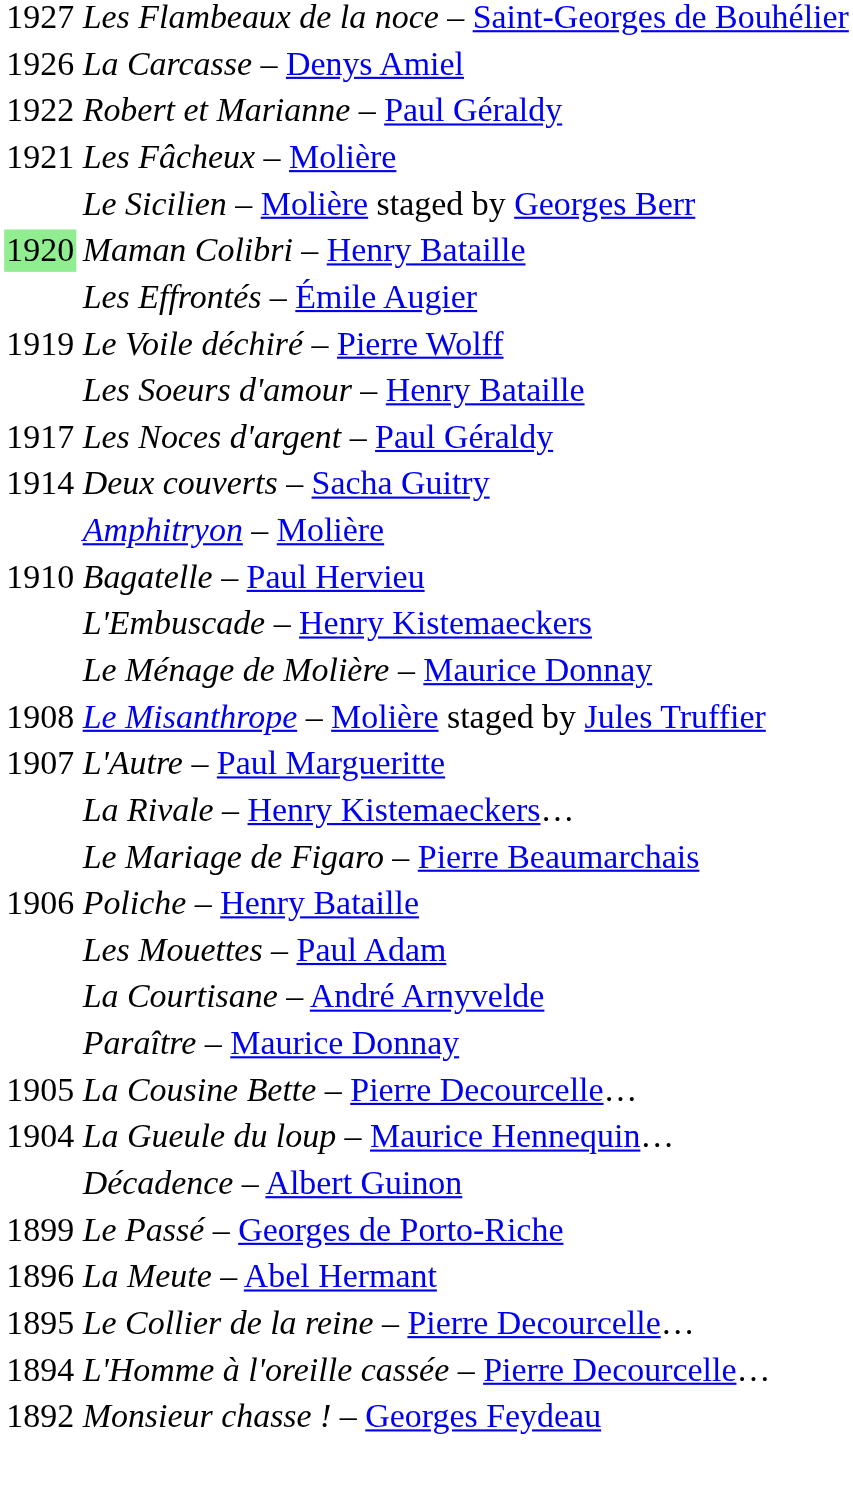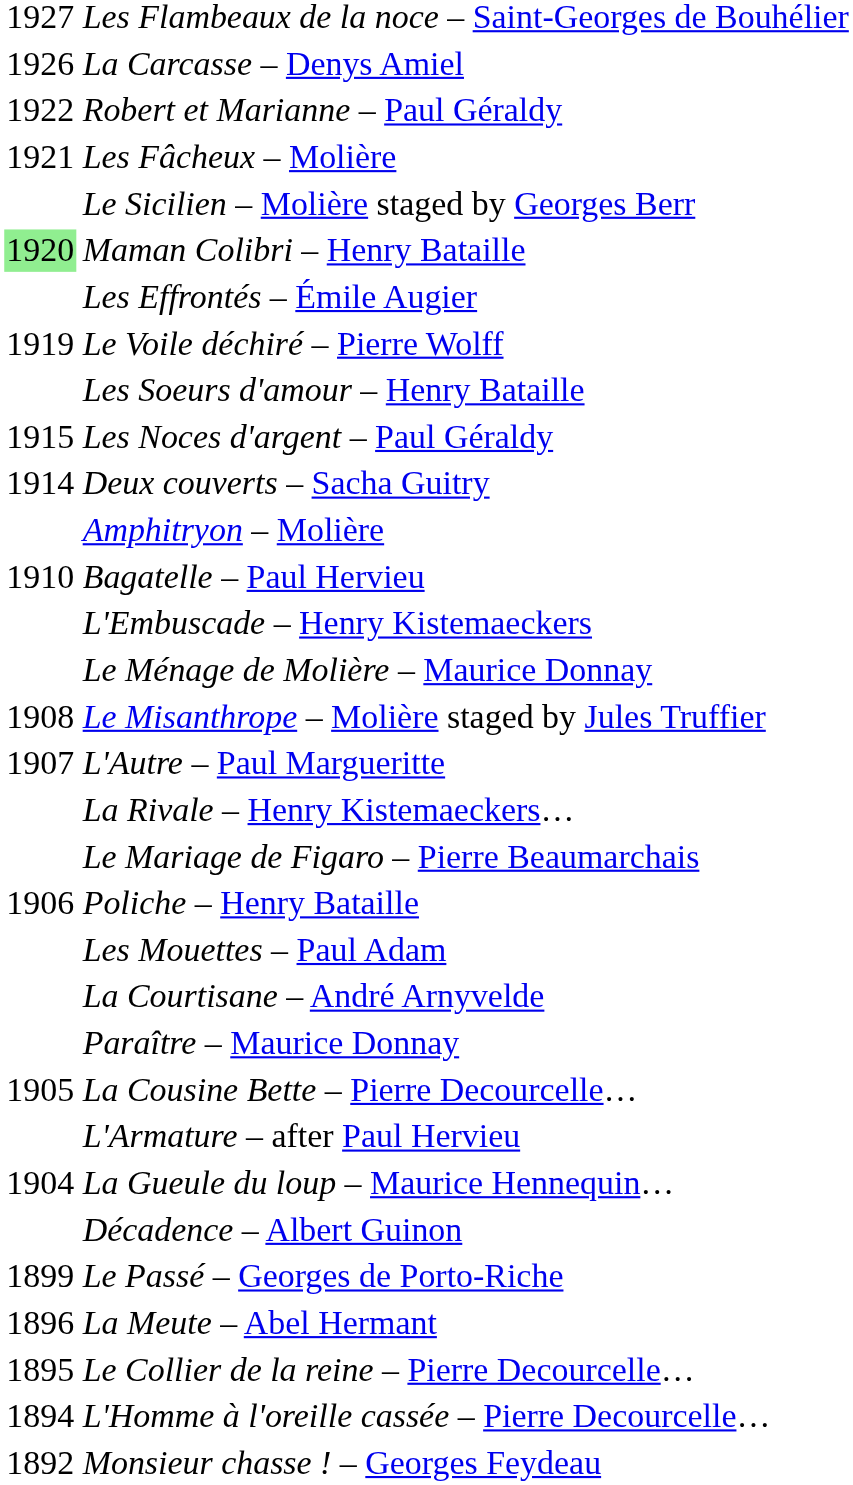 <table>
 <tr>
 <td>1927</td>
 <td><em>Les Flambeaux de la noce</em> – <a href='#'>Saint-Georges de Bouhélier</a></td>
 </tr>
 <tr>
 <td>1926</td>
 <td><em>La Carcasse</em> – <a href='#'>Denys Amiel</a></td>
 </tr>
 <tr>
 <td>1922</td>
 <td><em>Robert et Marianne</em> – <a href='#'>Paul Géraldy</a></td>
 </tr>
 <tr>
 <td>1921</td>
 <td><em>Les Fâcheux</em> – <a href='#'>Molière</a></td>
 </tr>
 <tr>
 <td></td>
 <td><em>Le Sicilien</em> – <a href='#'>Molière</a> staged by <a href='#'>Georges Berr</a></td>
 </tr>
 <tr>
 <td style="background: lightgreen;">1920</td>
 <td><em>Maman Colibri</em> – <a href='#'>Henry Bataille</a></td>
 </tr>
 <tr>
 <td></td>
 <td><em>Les Effrontés</em> – <a href='#'>Émile Augier</a></td>
 </tr>
 <tr>
 <td>1919</td>
 <td><em>Le Voile déchiré</em> – <a href='#'>Pierre Wolff</a></td>
 </tr>
 <tr>
 <td></td>
 <td><em>Les Soeurs d'amour</em> – <a href='#'>Henry Bataille</a></td>
 </tr>
 <tr>
-<td>1917</td>
+<td>1915</td>
 <td><em>Les Noces d'argent</em> – <a href='#'>Paul Géraldy</a></td>
 </tr>
 <tr>
 <td>1914</td>
 <td><em>Deux couverts</em> – <a href='#'>Sacha Guitry</a></td>
 </tr>
 <tr>
 <td></td>
 <td><em><a href='#'>Amphitryon</a></em> – <a href='#'>Molière</a></td>
 </tr>
 <tr>
 <td>1910</td>
 <td><em>Bagatelle</em> – <a href='#'>Paul Hervieu</a></td>
 </tr>
 <tr>
 <td></td>
 <td><em>L'Embuscade</em> – <a href='#'>Henry Kistemaeckers</a></td>
 </tr>
 <tr>
 <td></td>
 <td><em>Le Ménage de Molière</em> – <a href='#'>Maurice Donnay</a></td>
 </tr>
 <tr>
 <td>1908</td>
 <td><em><a href='#'>Le Misanthrope</a></em> – <a href='#'>Molière</a> staged by <a href='#'>Jules Truffier</a></td>
 </tr>
 <tr>
 <td>1907</td>
 <td><em>L'Autre</em> – <a href='#'>Paul Margueritte</a></td>
 </tr>
 <tr>
 <td></td>
 <td><em>La Rivale</em> – <a href='#'>Henry Kistemaeckers</a>…</td>
 </tr>
 <tr>
 <td></td>
 <td><em>Le Mariage de Figaro</em> – <a href='#'>Pierre Beaumarchais</a></td>
 </tr>
 <tr>
 <td>1906</td>
 <td><em>Poliche</em> – <a href='#'>Henry Bataille</a></td>
 </tr>
 <tr>
 <td></td>
 <td><em>Les Mouettes</em> – <a href='#'>Paul Adam</a></td>
 </tr>
 <tr>
 <td></td>
 <td><em>La Courtisane</em> – <a href='#'>André Arnyvelde</a></td>
 </tr>
 <tr>
 <td></td>
 <td><em>Paraître</em> – <a href='#'>Maurice Donnay</a></td>
 </tr>
 <tr>
 <td>1905</td>
 <td><em>La Cousine Bette</em> – <a href='#'>Pierre Decourcelle</a>…</td>
 </tr>
 <tr>
+<td></td>
+<td><em>L'Armature</em> – after <a href='#'>Paul Hervieu</a></td>
+</tr>
+<tr>
 <td>1904</td>
 <td><em>La Gueule du loup</em> – <a href='#'>Maurice Hennequin</a>…</td>
 </tr>
 <tr>
 <td></td>
 <td><em>Décadence</em> – <a href='#'>Albert Guinon</a></td>
 </tr>
 <tr>
 <td>1899</td>
 <td><em>Le Passé</em> – <a href='#'>Georges de Porto-Riche</a></td>
 </tr>
 <tr>
 <td>1896</td>
 <td><em>La Meute</em> – <a href='#'>Abel Hermant</a></td>
 </tr>
 <tr>
 <td>1895</td>
 <td><em>Le Collier de la reine</em> – <a href='#'>Pierre Decourcelle</a>…</td>
 </tr>
 <tr>
 <td>1894</td>
 <td><em>L'Homme à l'oreille cassée</em> – <a href='#'>Pierre Decourcelle</a>…</td>
 </tr>
 <tr>
 <td>1892</td>
 <td><em>Monsieur chasse !</em> – <a href='#'>Georges Feydeau</a></td>
 </tr>
 </table>
